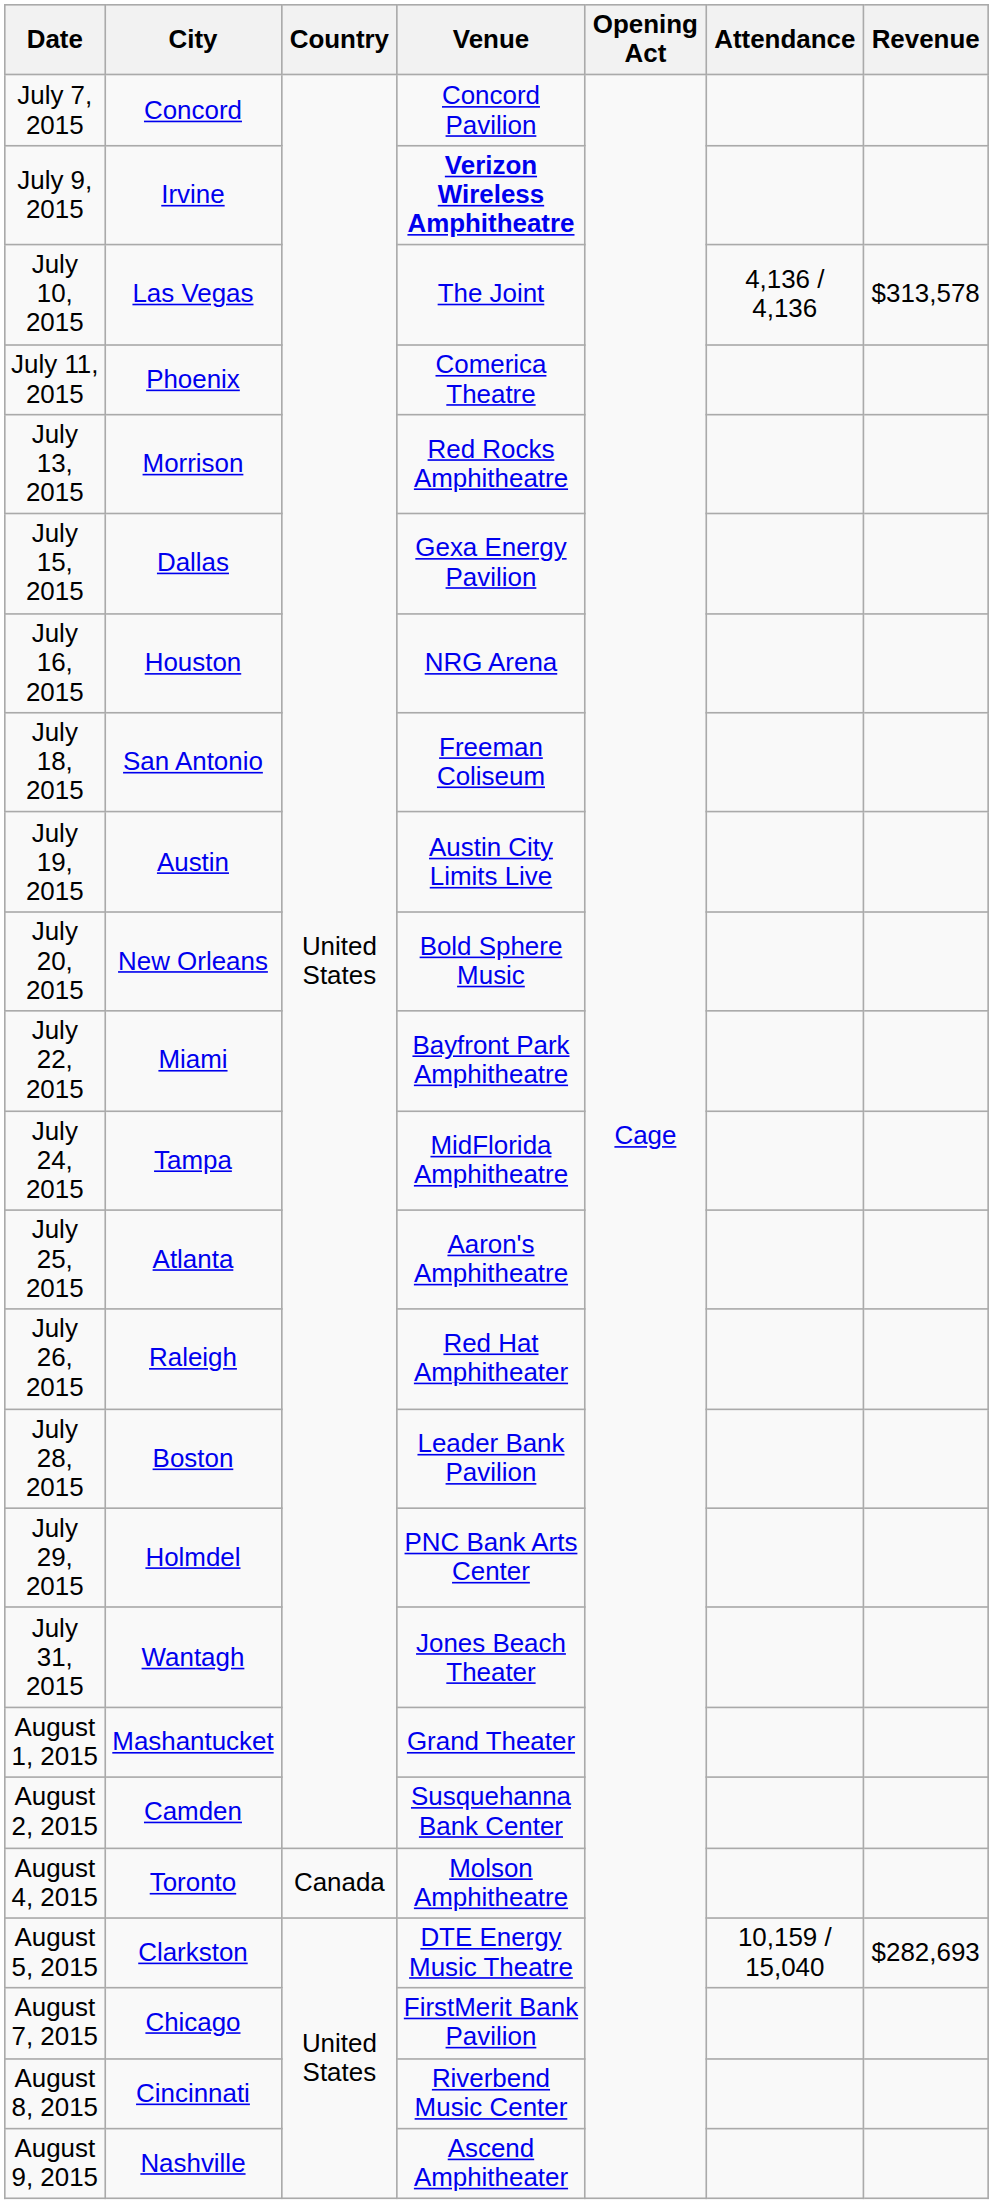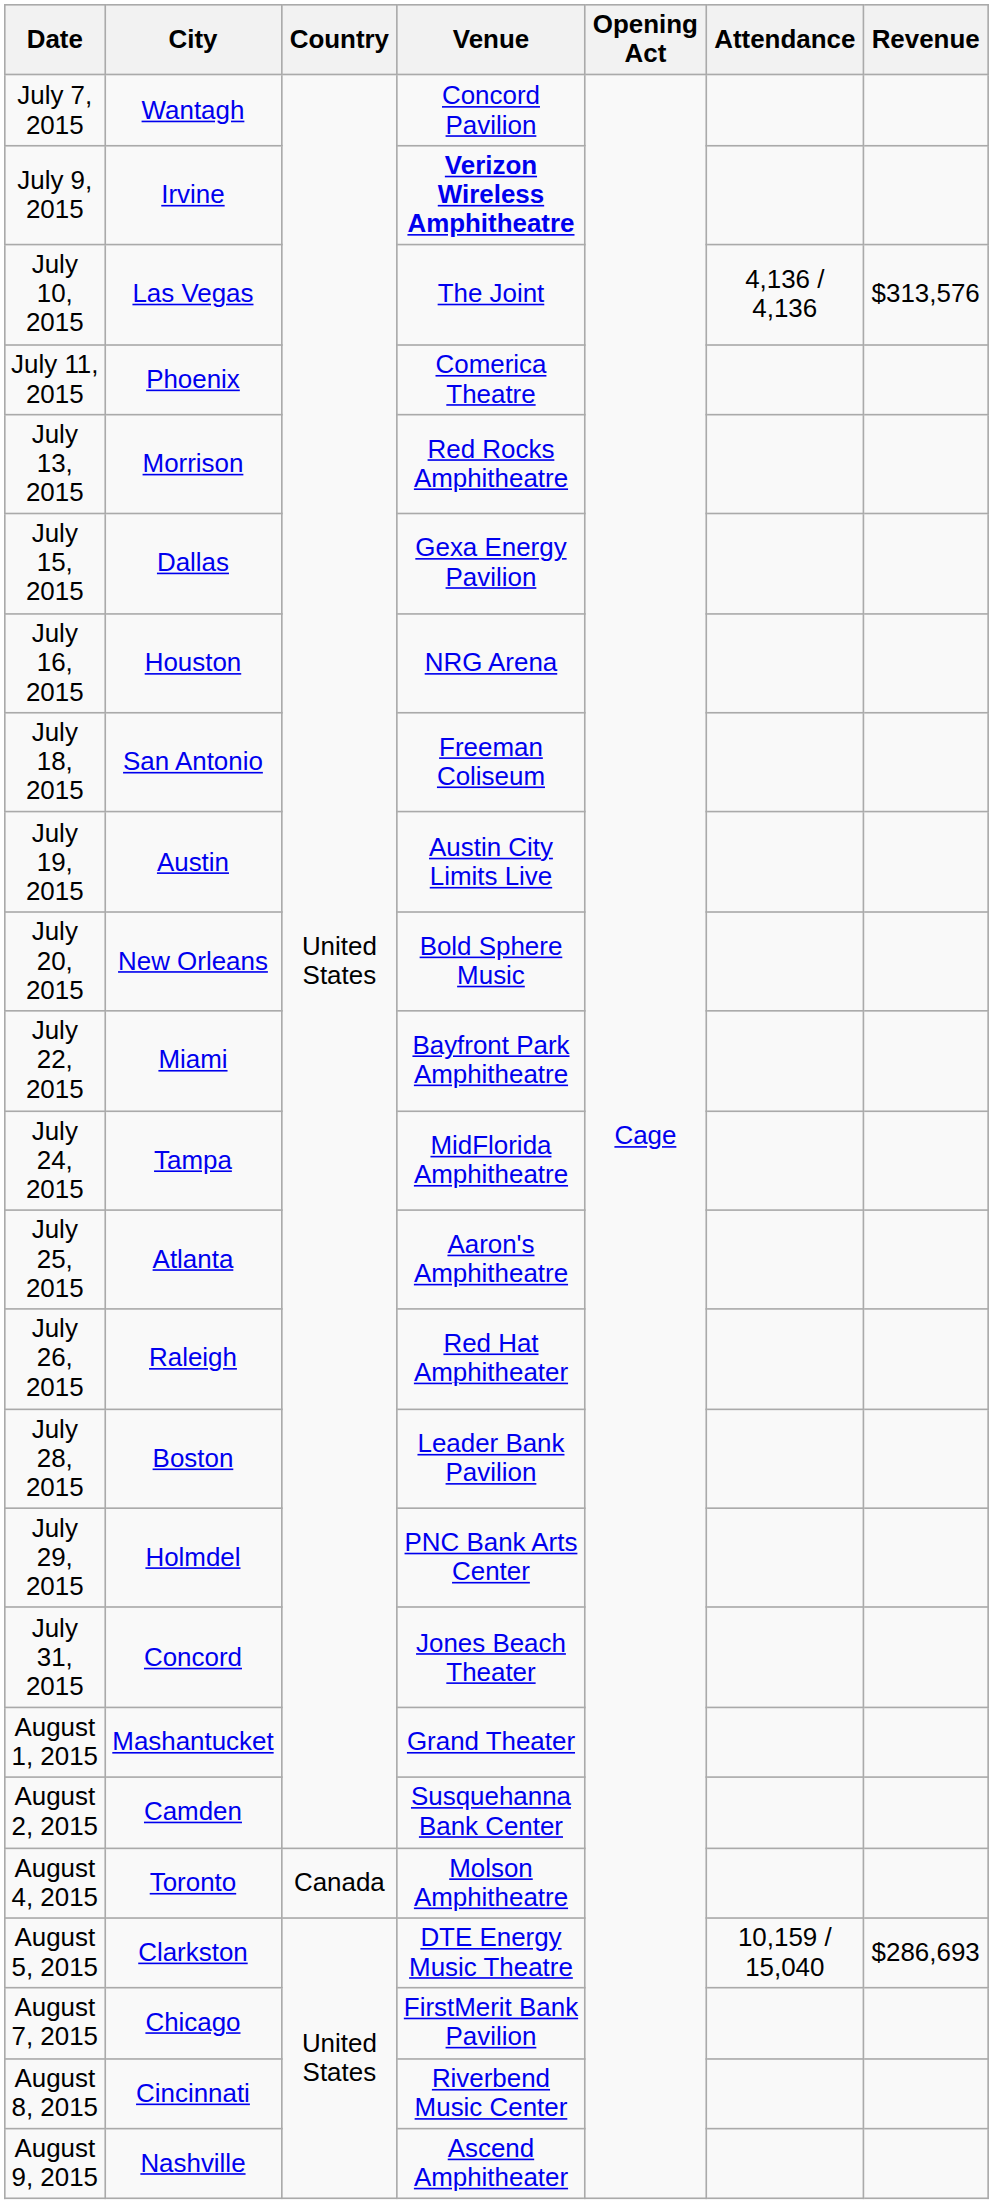 <table class="wikitable" style="text-align:center;">
 <tr>
 <th scope="col" style="width:12em;">Date</th>
 <th scope="col" style="width:10em;">City</th>
 <th scope="col" style="width:10em;">Country</th>
 <th scope="col" style="width:16em;">Venue</th>
 <th scope="col" style="width:10em;">Opening Act</th>
 <th scope="col" style="width:10em;">Attendance</th>
 <th scope="col" style="width:10em;">Revenue</th>
 </tr>
 <tr>
 <td>July 7, 2015</td>
-<td><a href='#'>Concord</a></td>
+<td><a href='#'>Wantagh</a></td>
 <td rowspan="19">United States</td>
 <td><a href='#'>Concord Pavilion</a></td>
 <td rowspan="24"><a href='#'>Cage</a></td>
 <td></td>
 <td></td>
 </tr>
 <tr>
 <td>July 9, 2015</td>
 <td><a href='#'>Irvine</a></td>
 <td><strong><a href='#'>Verizon Wireless Amphitheatre</a></strong></td>
 <td></td>
 <td></td>
 </tr>
 <tr>
 <td>July 10, 2015</td>
 <td><a href='#'>Las Vegas</a></td>
 <td><a href='#'>The Joint</a></td>
 <td>4,136 / 4,136</td>
-<td>$313,578</td>
+<td>$313,576</td>
 </tr>
 <tr>
 <td>July 11, 2015</td>
 <td><a href='#'>Phoenix</a></td>
 <td><a href='#'>Comerica Theatre</a></td>
 <td></td>
 <td></td>
 </tr>
 <tr>
 <td>July 13, 2015</td>
 <td><a href='#'>Morrison</a></td>
 <td><a href='#'>Red Rocks Amphitheatre</a></td>
 <td></td>
 <td></td>
 </tr>
 <tr>
 <td>July 15, 2015</td>
 <td><a href='#'>Dallas</a></td>
 <td><a href='#'>Gexa Energy Pavilion</a></td>
 <td></td>
 <td></td>
 </tr>
 <tr>
 <td>July 16, 2015</td>
 <td><a href='#'>Houston</a></td>
 <td><a href='#'>NRG Arena</a></td>
 <td></td>
 <td></td>
 </tr>
 <tr>
 <td>July 18, 2015</td>
 <td><a href='#'>San Antonio</a></td>
 <td><a href='#'>Freeman Coliseum</a></td>
 <td></td>
 <td></td>
 </tr>
 <tr>
 <td>July 19, 2015</td>
 <td><a href='#'>Austin</a></td>
 <td><a href='#'>Austin City Limits Live</a></td>
 <td></td>
 <td></td>
 </tr>
 <tr>
 <td>July 20, 2015</td>
 <td><a href='#'>New Orleans</a></td>
 <td><a href='#'>Bold Sphere Music</a></td>
 <td></td>
 <td></td>
 </tr>
 <tr>
 <td>July 22, 2015</td>
 <td><a href='#'>Miami</a></td>
 <td><a href='#'>Bayfront Park Amphitheatre</a></td>
 <td></td>
 <td></td>
 </tr>
 <tr>
 <td>July 24, 2015</td>
 <td><a href='#'>Tampa</a></td>
 <td><a href='#'>MidFlorida Amphitheatre</a></td>
 <td></td>
 <td></td>
 </tr>
 <tr>
 <td>July 25, 2015</td>
 <td><a href='#'>Atlanta</a></td>
 <td><a href='#'>Aaron's Amphitheatre</a></td>
 <td></td>
 <td></td>
 </tr>
 <tr>
 <td>July 26, 2015</td>
 <td><a href='#'>Raleigh</a></td>
 <td><a href='#'>Red Hat Amphitheater</a></td>
 <td></td>
 <td></td>
 </tr>
 <tr>
 <td>July 28, 2015</td>
 <td><a href='#'>Boston</a></td>
 <td><a href='#'>Leader Bank Pavilion</a></td>
 <td></td>
 <td></td>
 </tr>
 <tr>
 <td>July 29, 2015</td>
 <td><a href='#'>Holmdel</a></td>
 <td><a href='#'>PNC Bank Arts Center</a></td>
 <td></td>
 <td></td>
 </tr>
 <tr>
 <td>July 31, 2015</td>
-<td><a href='#'>Wantagh</a></td>
+<td><a href='#'>Concord</a></td>
 <td><a href='#'>Jones Beach Theater</a></td>
 <td></td>
 <td></td>
 </tr>
 <tr>
 <td>August 1, 2015</td>
 <td><a href='#'>Mashantucket</a></td>
 <td><a href='#'>Grand Theater</a></td>
 <td></td>
 <td></td>
 </tr>
 <tr>
 <td>August 2, 2015</td>
 <td><a href='#'>Camden</a></td>
 <td><a href='#'>Susquehanna Bank Center</a></td>
 <td></td>
 <td></td>
 </tr>
 <tr>
 <td>August 4, 2015</td>
 <td><a href='#'>Toronto</a></td>
 <td>Canada</td>
 <td><a href='#'>Molson Amphitheatre</a></td>
 <td></td>
 <td></td>
 </tr>
 <tr>
 <td>August 5, 2015</td>
 <td><a href='#'>Clarkston</a></td>
 <td rowspan="4">United States</td>
 <td><a href='#'>DTE Energy Music Theatre</a></td>
 <td>10,159 / 15,040</td>
-<td>$282,693</td>
+<td>$286,693</td>
 </tr>
 <tr>
 <td>August 7, 2015</td>
 <td><a href='#'>Chicago</a></td>
 <td><a href='#'>FirstMerit Bank Pavilion</a></td>
 <td></td>
 <td></td>
 </tr>
 <tr>
 <td>August 8, 2015</td>
 <td><a href='#'>Cincinnati</a></td>
 <td><a href='#'>Riverbend Music Center</a></td>
 <td></td>
 <td></td>
 </tr>
 <tr>
 <td>August 9, 2015</td>
 <td><a href='#'>Nashville</a></td>
 <td><a href='#'>Ascend Amphitheater</a></td>
 <td></td>
 <td></td>
 </tr>
 </table>
